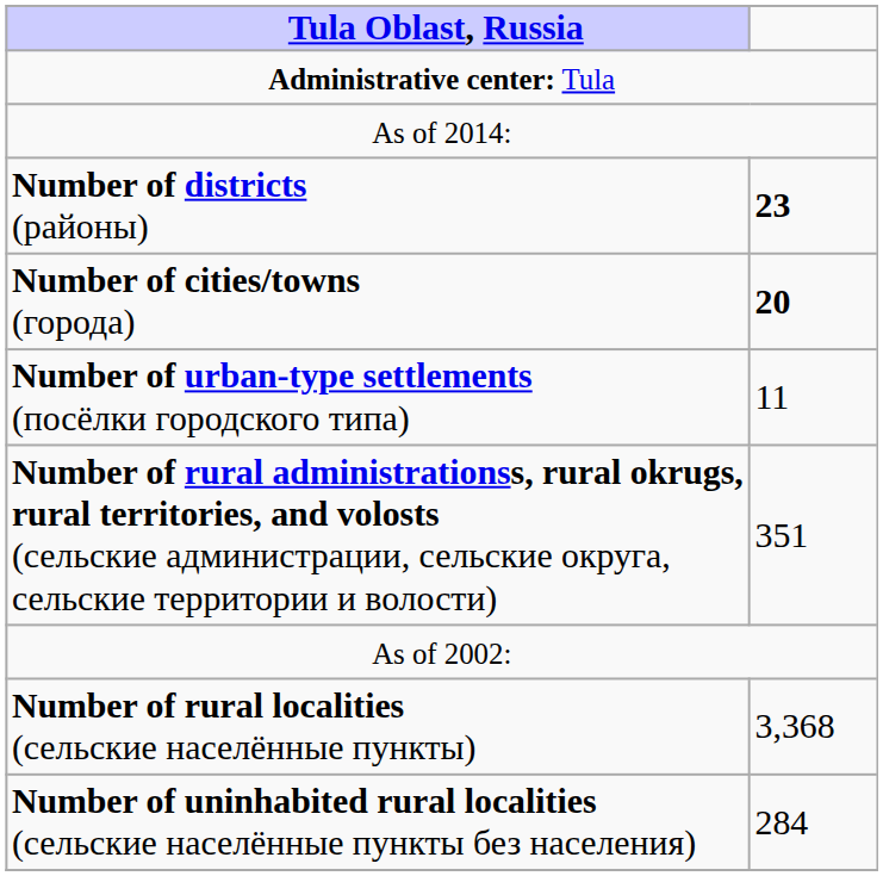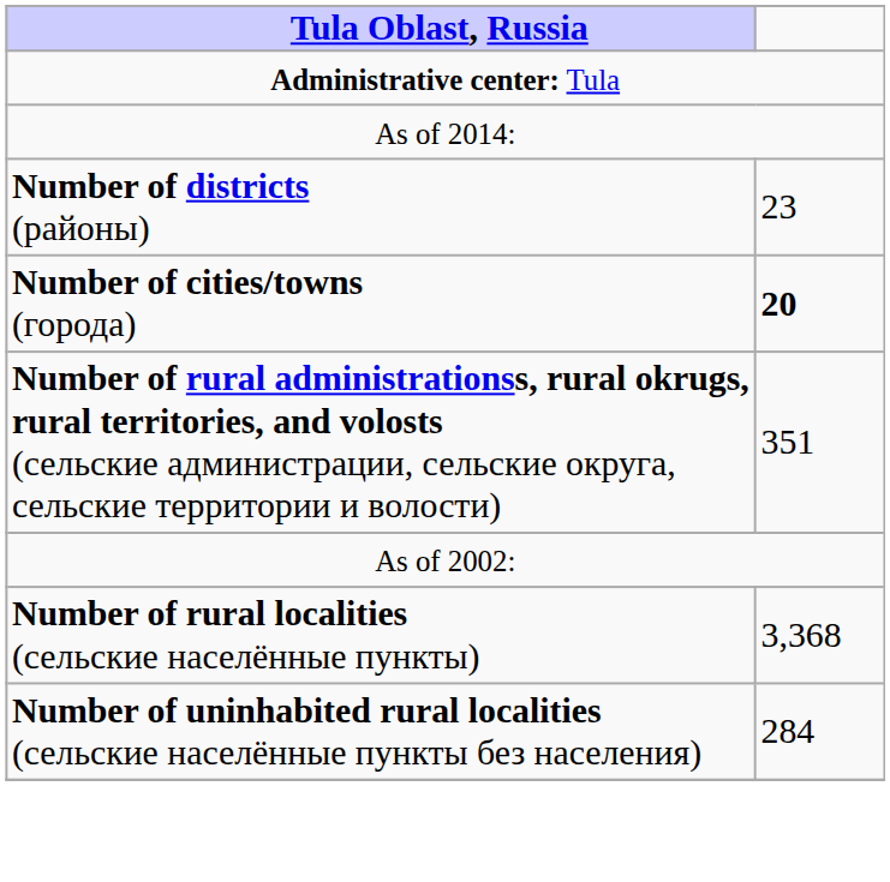 <table border=1 align="right" cellpadding=2 cellspacing=0 style="margin: 0 0 1em 1em; background: #f9f9f9; border: 1px #aaa solid; border-collapse: collapse; font-size: 95%;">
 <tr>
 <th bgcolor="#ccccff" style="padding:0 0 0 50px;"><a href='#'>Tula Oblast</a>, <a href='#'>Russia</a></th>
 <td width="50px"></td>
 </tr>
 <tr>
 <td colspan=2 align="center"><small><strong>Administrative center:</strong> <a href='#'>Tula</a></small></td>
 </tr>
 <tr>
 <td colspan=2 align="center"><small>As of 2014:</small></td>
 </tr>
 <tr>
 <td><strong>Number of <a href='#'>districts</a></strong><br>(районы)</td>
-<td><strong>23</strong></td>
+<td>23</td>
 </tr>
 <tr>
 <td><strong>Number of cities/towns</strong><br>(города)</td>
 <td><strong>20</strong></td>
-</tr>
-<tr>
-<td><strong>Number of <a href='#'>urban-type settlements</a></strong><br>(посёлки городского типа)</td>
-<td>11</td>
 </tr>
 <tr>
 <td><strong>Number of <a href='#'>rural administrations</a>s, rural okrugs,<br>rural territories, and volosts</strong><br>(сельские администрации, сельские округа,<br>сельские территории и волости)</td>
 <td>351</td>
 </tr>
 <tr>
 <td colspan=2 align="center"><small>As of 2002:</small></td>
 </tr>
 <tr>
 <td><strong>Number of rural localities</strong><br>(сельские населённые пункты)</td>
 <td>3,368</td>
 </tr>
 <tr>
 <td><strong>Number of uninhabited rural localities</strong><br>(сельские населённые пункты без населения)</td>
 <td>284</td>
 </tr>
 <tr>
 </tr>
 </table>
